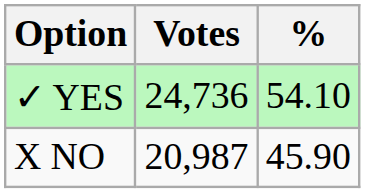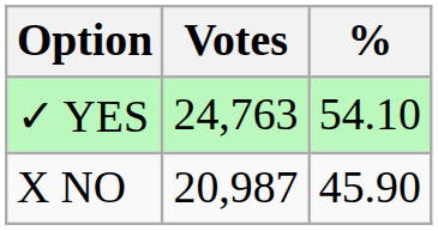 <table class="wikitable">
 <tr>
 <th>Option</th>
 <th>Votes</th>
 <th>%</th>
 </tr>
 <tr>
 <td style=background:#bbf8be>✓ YES</td>
-<td style=background:#bbf8be>24,736</td>
+<td style=background:#bbf8be>24,763</td>
 <td style=background:#bbf8be>54.10</td>
 </tr>
 <tr>
 <td>X NO</td>
 <td>20,987</td>
 <td>45.90</td>
 </tr>
 </table>
